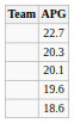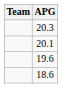 <table class=wikitable>
 <tr>
 <th>Team</th>
 <th>APG</th>
-</tr>
-<tr>
-<td></td>
-<td align=center>22.7</td>
 </tr>
 <tr>
 <td></td>
 <td align=center>20.3</td>
 </tr>
 <tr>
 <td></td>
 <td align=center>20.1</td>
 </tr>
 <tr>
 <td></td>
 <td align=center>19.6</td>
 </tr>
 <tr>
 <td></td>
 <td align=center>18.6</td>
 </tr>
 </table>
